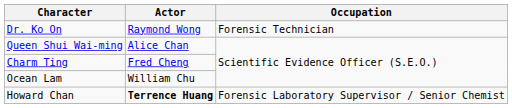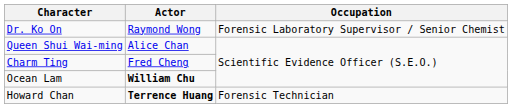 <table class="wikitable">
 <tr style="background:#e0e0e0;">
 <th>Character</th>
 <th>Actor</th>
 <th>Occupation</th>
 </tr>
 <tr style="background:#f9f9f9;">
 <td><a href='#'>Dr. Ko On</a></td>
 <td><a href='#'>Raymond Wong</a></td>
-<td>Forensic Technician</td>
+<td>Forensic Laboratory Supervisor / Senior Chemist</td>
 </tr>
 <tr style="background:#f9f9f9;">
 <td><a href='#'>Queen Shui Wai-ming</a></td>
 <td><a href='#'>Alice Chan</a></td>
 <td rowspan="3">Scientific Evidence Officer (S.E.O.)</td>
 </tr>
 <tr style="background:#f9f9f9;">
 <td><a href='#'>Charm Ting</a></td>
 <td><a href='#'>Fred Cheng</a></td>
 </tr>
 <tr style="background:#f9f9f9;">
 <td>Ocean Lam</td>
-<td>William Chu</td>
+<td><strong>William Chu</strong></td>
 </tr>
 <tr style="background:#f9f9f9;">
 <td>Howard Chan</td>
 <td><strong>Terrence Huang</strong></td>
-<td>Forensic Laboratory Supervisor / Senior Chemist</td>
+<td>Forensic Technician</td>
 </tr>
 </table>
